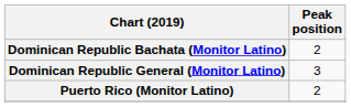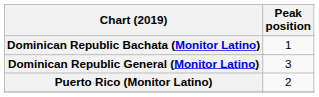 <table class="wikitable sortable plainrowheaders" style="text-align:center">
 <tr>
 <th scope="col">Chart (2019)</th>
 <th scope="col">Peak<br>position</th>
 </tr>
 <tr>
 <th scope="row">Dominican Republic Bachata (<a href='#'>Monitor Latino</a>)<br></th>
-<td>2</td>
+<td>1</td>
 </tr>
 <tr>
 <th scope="row">Dominican Republic General (<a href='#'>Monitor Latino</a>)<br></th>
 <td>3</td>
 </tr>
 <tr>
 <th scope="row">Puerto Rico (Monitor Latino)</th>
 <td>2</td>
 </tr>
 <tr>
 </tr>
 <tr>
 </tr>
 <tr>
 </tr>
 <tr>
 </tr>
 </table>
